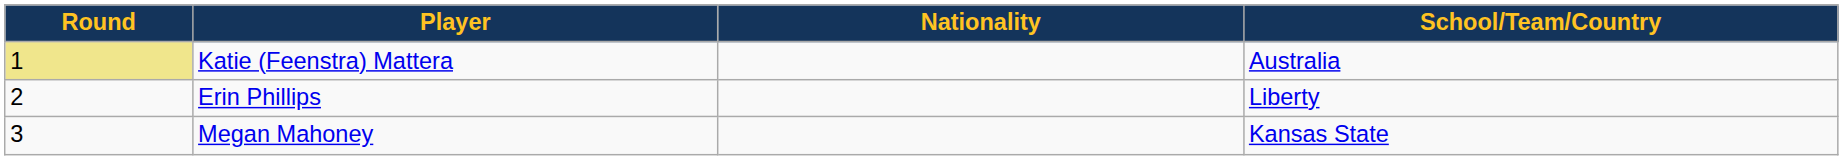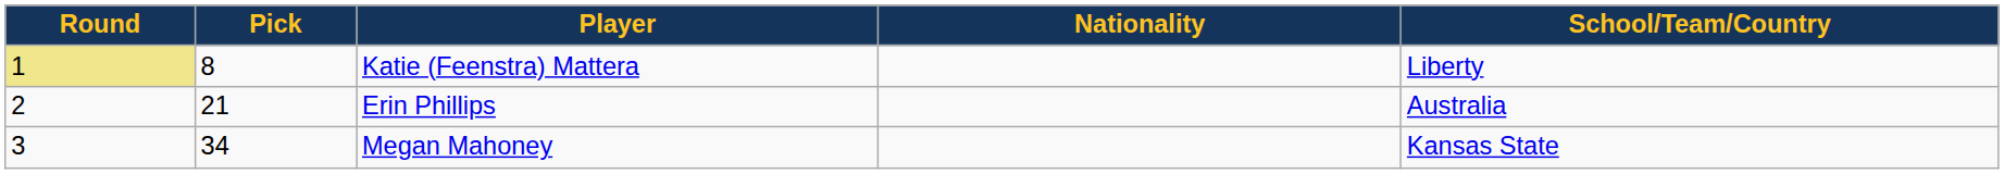 <table class="wikitable">
 <tr>
 <th style="background:#14345B; color:#ffc322;" width="3%">Round</th>
+<th style="background:#14345B; color:#ffc322;" width="3%">Pick</th>
 <th style="background:#14345B; color:#ffc322;" width="10%">Player</th>
 <th style="background:#14345B; color:#ffc322;" width="10%">Nationality</th>
 <th style="background:#14345B; color:#ffc322;" width="10%">School/Team/Country</th>
 </tr>
 <tr>
 <td style="background: khaki;">1</td>
+<td>8</td>
 <td><a href='#'>Katie (Feenstra) Mattera</a></td>
+<td></td>
+<td><a href='#'>Liberty</a></td>
+</tr>
+<tr>
+<td>2</td>
+<td>21</td>
+<td><a href='#'>Erin Phillips</a></td>
 <td></td>
 <td><a href='#'>Australia</a></td>
 </tr>
 <tr>
-<td>2</td>
-<td><a href='#'>Erin Phillips</a></td>
-<td></td>
-<td><a href='#'>Liberty</a></td>
-</tr>
-<tr>
 <td>3</td>
+<td>34</td>
 <td><a href='#'>Megan Mahoney</a></td>
 <td></td>
 <td><a href='#'>Kansas State</a></td>
 </tr>
 </table>
